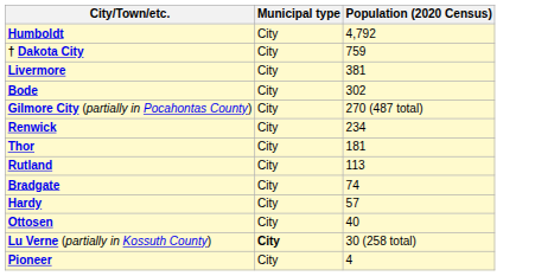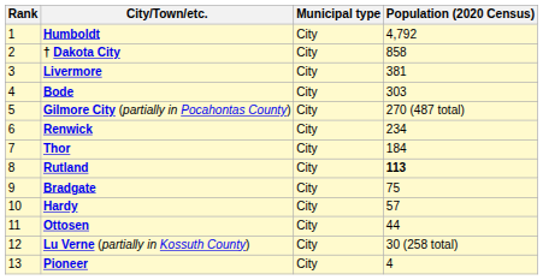 <table class="wikitable sortable">
 <tr>
+<th>Rank</th>
 <th>City/Town/etc.</th>
 <th>Municipal type</th>
 <th>Population (2020 Census)</th>
 </tr>
 <tr style=background-color:#FFFACD>
+<td>1</td>
 <td><strong><a href='#'>Humboldt</a></strong></td>
 <td>City</td>
 <td>4,792</td>
 </tr>
 <tr style=background-color:#FFFACD>
+<td>2</td>
 <td><strong>†</strong> <strong><a href='#'>Dakota City</a></strong></td>
 <td>City</td>
-<td>759</td>
+<td>858</td>
 </tr>
 <tr style=background-color:#FFFACD>
+<td>3</td>
 <td><strong><a href='#'>Livermore</a></strong></td>
 <td>City</td>
 <td>381</td>
 </tr>
 <tr style=background-color:#FFFACD>
+<td>4</td>
 <td><strong><a href='#'>Bode</a></strong></td>
 <td>City</td>
-<td>302</td>
+<td>303</td>
 </tr>
 <tr style=background-color:#FFFACD>
+<td>5</td>
 <td><strong><a href='#'>Gilmore City</a></strong> (<em>partially in <a href='#'>Pocahontas County</a></em>)</td>
 <td>City</td>
 <td>270 (487 total)</td>
 </tr>
 <tr style=background-color:#FFFACD>
+<td>6</td>
 <td><strong><a href='#'>Renwick</a></strong></td>
 <td>City</td>
 <td>234</td>
 </tr>
 <tr style=background-color:#FFFACD>
+<td>7</td>
 <td><strong><a href='#'>Thor</a></strong></td>
 <td>City</td>
-<td>181</td>
+<td>184</td>
 </tr>
 <tr style=background-color:#FFFACD>
+<td>8</td>
 <td><strong><a href='#'>Rutland</a></strong></td>
 <td>City</td>
-<td>113</td>
+<td><strong>113</strong></td>
 </tr>
 <tr style=background-color:#FFFACD>
+<td>9</td>
 <td><strong><a href='#'>Bradgate</a></strong></td>
 <td>City</td>
-<td>74</td>
+<td>75</td>
 </tr>
 <tr style=background-color:#FFFACD>
+<td>10</td>
 <td><strong><a href='#'>Hardy</a></strong></td>
 <td>City</td>
 <td>57</td>
 </tr>
 <tr style=background-color:#FFFACD>
+<td>11</td>
 <td><strong><a href='#'>Ottosen</a></strong></td>
 <td>City</td>
-<td>40</td>
+<td>44</td>
 </tr>
 <tr style=background-color:#FFFACD>
+<td>12</td>
 <td><strong><a href='#'>Lu Verne</a></strong> (<em>partially in <a href='#'>Kossuth County</a></em>)</td>
-<td><strong>City</strong></td>
+<td>City</td>
 <td>30 (258 total)</td>
 </tr>
 <tr style=background-color:#FFFACD>
+<td>13</td>
 <td><strong><a href='#'>Pioneer</a></strong></td>
 <td>City</td>
 <td>4</td>
 </tr>
 </table>
